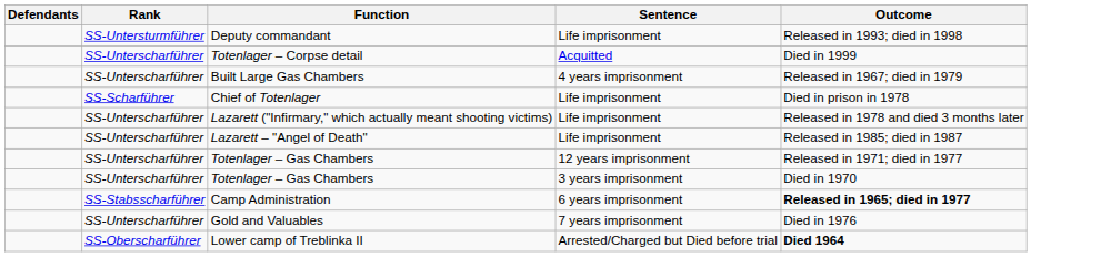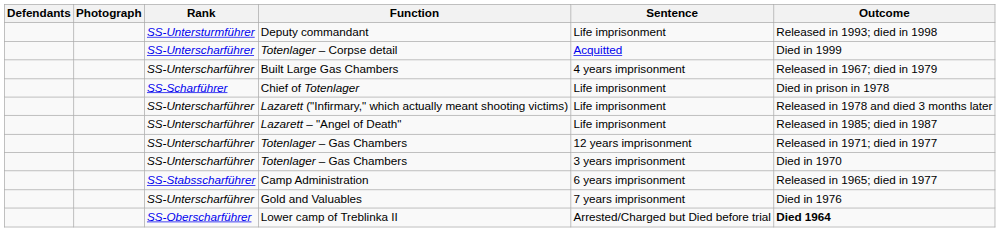 <table class="wikitable sortable">
 <tr>
 <th>Defendants</th>
+<th>Photograph</th>
 <th>Rank</th>
 <th>Function</th>
 <th>Sentence</th>
 <th>Outcome</th>
 </tr>
 <tr>
+<td></td>
 <td></td>
 <td><em><a href='#'>SS-Untersturmführer</a></em></td>
 <td>Deputy commandant</td>
 <td>Life imprisonment</td>
 <td>Released in 1993; died in 1998</td>
 </tr>
 <tr>
 <td></td>
+<td></td>
 <td><em><a href='#'>SS-Unterscharführer</a></em></td>
 <td><em>Totenlager</em> – Corpse detail</td>
 <td><a href='#'>Acquitted</a></td>
 <td>Died in 1999</td>
 </tr>
 <tr>
+<td></td>
 <td></td>
 <td><em>SS-Unterscharführer</em></td>
 <td>Built Large Gas Chambers</td>
 <td>4 years imprisonment</td>
 <td>Released in 1967; died in 1979</td>
 </tr>
 <tr>
 <td></td>
+<td></td>
 <td><em><a href='#'>SS-Scharführer</a></em></td>
 <td>Chief of <em>Totenlager</em></td>
 <td>Life imprisonment</td>
 <td>Died in prison in 1978</td>
 </tr>
 <tr>
+<td></td>
 <td></td>
 <td><em>SS-Unterscharführer</em></td>
 <td><em>Lazarett</em> ("Infirmary," which actually meant shooting victims)</td>
 <td>Life imprisonment</td>
 <td>Released in 1978 and died 3 months later</td>
 </tr>
 <tr>
 <td></td>
+<td></td>
 <td><em>SS-Unterscharführer</em></td>
 <td><em>Lazarett</em> – "Angel of Death"</td>
 <td>Life imprisonment</td>
 <td>Released in 1985; died in 1987</td>
 </tr>
 <tr>
+<td></td>
 <td></td>
 <td><em>SS-Unterscharführer</em></td>
 <td><em>Totenlager</em> – Gas Chambers</td>
 <td>12 years imprisonment</td>
 <td>Released in 1971; died in 1977</td>
 </tr>
 <tr>
 <td></td>
+<td></td>
 <td><em>SS-Unterscharführer</em></td>
 <td><em>Totenlager</em> – Gas Chambers</td>
 <td>3 years imprisonment</td>
 <td>Died in 1970</td>
 </tr>
 <tr>
 <td></td>
+<td></td>
 <td><em><a href='#'>SS-Stabsscharführer</a></em></td>
 <td>Camp Administration</td>
 <td>6 years imprisonment</td>
-<td><strong>Released in 1965; died in 1977</strong></td>
+<td>Released in 1965; died in 1977</td>
 </tr>
 <tr>
+<td></td>
 <td></td>
 <td><em>SS-Unterscharführer</em></td>
 <td>Gold and Valuables</td>
 <td>7 years imprisonment</td>
 <td>Died in 1976</td>
 </tr>
 <tr>
 <td></td>
+<td></td>
 <td><em><a href='#'>SS-Oberscharführer</a></em></td>
 <td>Lower camp of Treblinka II</td>
 <td>Arrested/Charged but Died before trial</td>
 <td><strong>Died 1964</strong></td>
 </tr>
 </table>
